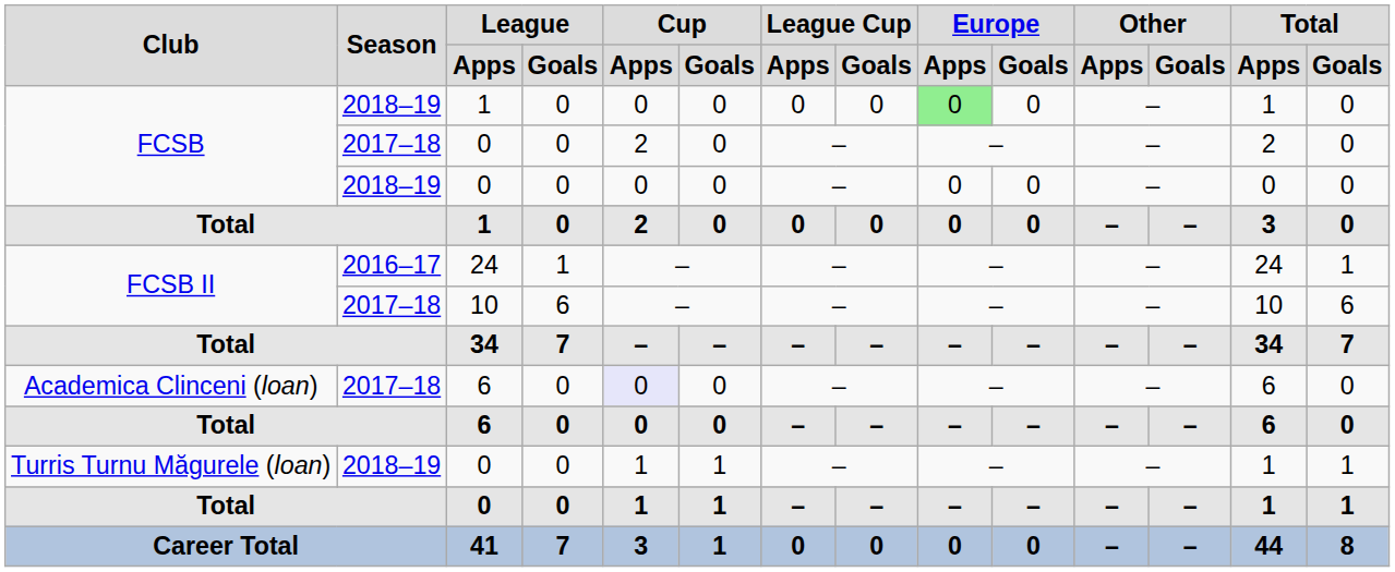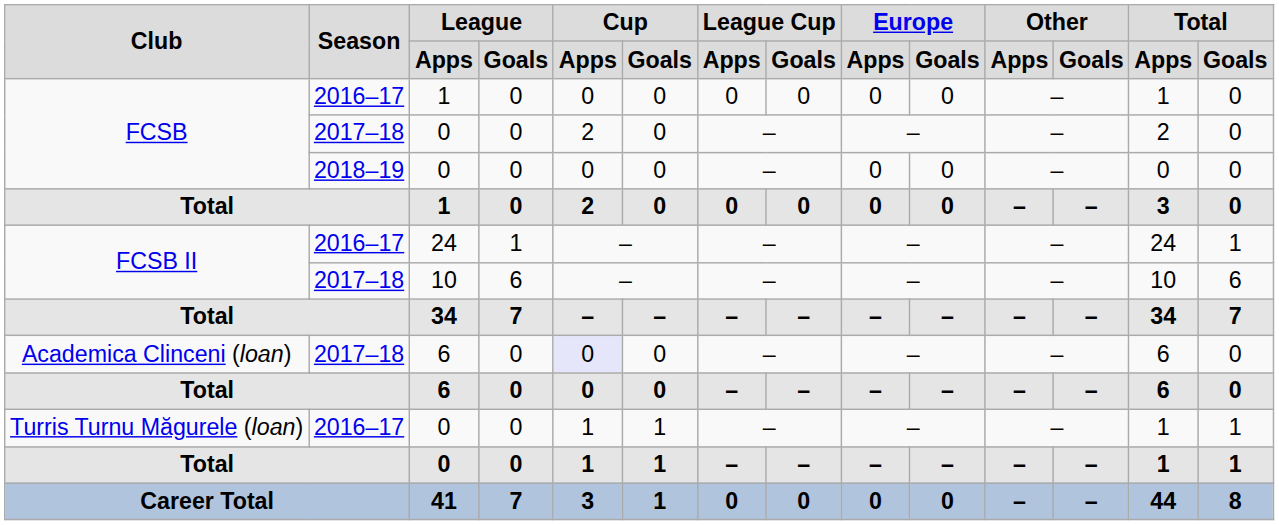 <table class="wikitable" style="text-align: center;">
 <tr>
 <th style="background: #DCDCDC; text-align: center" rowspan="2"><strong>Club</strong></th>
 <th style="background: #DCDCDC; text-align: center" rowspan="2"><strong>Season</strong></th>
 <th style="background: #DCDCDC; text-align: center" colspan="2"><strong>League</strong></th>
 <th style="background: #DCDCDC; text-align: center" colspan="2"><strong>Cup</strong></th>
 <th style="background: #DCDCDC; text-align: center" colspan="2"><strong>League Cup</strong></th>
 <th style="background: #DCDCDC; text-align: center" colspan="2"><a href='#'>Europe</a></th>
 <th style="background: #DCDCDC; text-align: center" colspan="2"><strong>Other</strong></th>
 <th style="background: #DCDCDC; text-align: center" colspan="3"><strong>Total</strong></th>
 </tr>
 <tr>
 <th style="background:#dcdcdc; text-align:center;">Apps</th>
 <th style="background:#dcdcdc; text-align:center;">Goals</th>
 <th style="background:#dcdcdc; text-align:center;">Apps</th>
 <th style="background:#dcdcdc; text-align:center;">Goals</th>
 <th style="background:#dcdcdc; text-align:center;">Apps</th>
 <th style="background:#dcdcdc; text-align:center;">Goals</th>
 <th style="background:#dcdcdc; text-align:center;">Apps</th>
 <th style="background:#dcdcdc; text-align:center;">Goals</th>
 <th style="background:#dcdcdc; text-align:center;">Apps</th>
 <th style="background:#dcdcdc; text-align:center;">Goals</th>
 <th style="background:#dcdcdc; text-align:center;">Apps</th>
 <th style="background:#dcdcdc; text-align:center;">Goals</th>
 </tr>
 <tr>
 <td rowspan="3"><a href='#'>FCSB</a></td>
-<td><a href='#'>2018–19</a></td>
+<td><a href='#'>2016–17</a></td>
 <td>1</td>
 <td>0</td>
 <td>0</td>
 <td>0</td>
 <td>0</td>
 <td>0</td>
-<td style="background: lightgreen;">0</td>
+<td>0</td>
 <td>0</td>
 <td rowspan=1 colspan="2">–</td>
 <td>1</td>
 <td>0</td>
 </tr>
 <tr>
 <td><a href='#'>2017–18</a></td>
 <td>0</td>
 <td>0</td>
 <td>2</td>
 <td>0</td>
 <td rowspan=1 colspan="2">–</td>
 <td rowspan=1 colspan="2">–</td>
 <td rowspan=1 colspan="2">–</td>
 <td>2</td>
 <td>0</td>
 </tr>
 <tr>
 <td><a href='#'>2018–19</a></td>
 <td>0</td>
 <td>0</td>
 <td>0</td>
 <td>0</td>
 <td rowspan=1 colspan="2">–</td>
 <td>0</td>
 <td>0</td>
 <td rowspan=1 colspan="2">–</td>
 <td>0</td>
 <td>0</td>
 </tr>
 <tr>
 <th style="background: #E5E5E5; text-align: center" colspan="2">Total</th>
 <th style="background:#e5e5e5; text-align:center;">1</th>
 <th style="background:#e5e5e5; text-align:center;">0</th>
 <th style="background:#e5e5e5; text-align:center;">2</th>
 <th style="background:#e5e5e5; text-align:center;">0</th>
 <th style="background:#e5e5e5; text-align:center;">0</th>
 <th style="background:#e5e5e5; text-align:center;">0</th>
 <th style="background:#e5e5e5; text-align:center;">0</th>
 <th style="background:#e5e5e5; text-align:center;">0</th>
 <th style="background:#e5e5e5; text-align:center;">–</th>
 <th style="background:#e5e5e5; text-align:center;">–</th>
 <th style="background:#e5e5e5; text-align:center;">3</th>
 <th style="background:#e5e5e5; text-align:center;">0</th>
 </tr>
 <tr>
 <td rowspan="2"><a href='#'>FCSB II</a></td>
 <td><a href='#'>2016–17</a></td>
 <td>24</td>
 <td>1</td>
 <td rowspan=1 colspan="2">–</td>
 <td rowspan=1 colspan="2">–</td>
 <td rowspan=1 colspan="2">–</td>
 <td rowspan=1 colspan="2">–</td>
 <td>24</td>
 <td>1</td>
 </tr>
 <tr>
 <td><a href='#'>2017–18</a></td>
 <td>10</td>
 <td>6</td>
 <td rowspan=1 colspan="2">–</td>
 <td rowspan=1 colspan="2">–</td>
 <td rowspan=1 colspan="2">–</td>
 <td rowspan=1 colspan="2">–</td>
 <td>10</td>
 <td>6</td>
 </tr>
 <tr>
 <th style="background: #E5E5E5; text-align: center" colspan="2">Total</th>
 <th style="background:#e5e5e5; text-align:center;">34</th>
 <th style="background:#e5e5e5; text-align:center;">7</th>
 <th style="background:#e5e5e5; text-align:center;">–</th>
 <th style="background:#e5e5e5; text-align:center;">–</th>
 <th style="background:#e5e5e5; text-align:center;">–</th>
 <th style="background:#e5e5e5; text-align:center;">–</th>
 <th style="background:#e5e5e5; text-align:center;">–</th>
 <th style="background:#e5e5e5; text-align:center;">–</th>
 <th style="background:#e5e5e5; text-align:center;">–</th>
 <th style="background:#e5e5e5; text-align:center;">–</th>
 <th style="background:#e5e5e5; text-align:center;">34</th>
 <th style="background:#e5e5e5; text-align:center;">7</th>
 </tr>
 <tr>
 <td rowspan="1"><a href='#'>Academica Clinceni</a> (<em>loan</em>)</td>
 <td><a href='#'>2017–18</a></td>
 <td>6</td>
 <td>0</td>
 <td style="background: lavender;">0</td>
 <td>0</td>
 <td rowspan=1 colspan="2">–</td>
 <td rowspan=1 colspan="2">–</td>
 <td rowspan=1 colspan="2">–</td>
 <td>6</td>
 <td>0</td>
 </tr>
 <tr>
 <th style="background: #E5E5E5; text-align: center" colspan="2">Total</th>
 <th style="background:#e5e5e5; text-align:center;">6</th>
 <th style="background:#e5e5e5; text-align:center;">0</th>
 <th style="background:#e5e5e5; text-align:center;">0</th>
 <th style="background:#e5e5e5; text-align:center;">0</th>
 <th style="background:#e5e5e5; text-align:center;">–</th>
 <th style="background:#e5e5e5; text-align:center;">–</th>
 <th style="background:#e5e5e5; text-align:center;">–</th>
 <th style="background:#e5e5e5; text-align:center;">–</th>
 <th style="background:#e5e5e5; text-align:center;">–</th>
 <th style="background:#e5e5e5; text-align:center;">–</th>
 <th style="background:#e5e5e5; text-align:center;">6</th>
 <th style="background:#e5e5e5; text-align:center;">0</th>
 </tr>
 <tr>
 <td rowspan="1"><a href='#'>Turris Turnu Măgurele</a> (<em>loan</em>)</td>
-<td><a href='#'>2018–19</a></td>
+<td><a href='#'>2016–17</a></td>
 <td>0</td>
 <td>0</td>
 <td>1</td>
 <td>1</td>
 <td rowspan=1 colspan="2">–</td>
 <td rowspan=1 colspan="2">–</td>
 <td rowspan=1 colspan="2">–</td>
 <td>1</td>
 <td>1</td>
 </tr>
 <tr>
 <th style="background: #E5E5E5; text-align: center" colspan="2">Total</th>
 <th style="background:#e5e5e5; text-align:center;">0</th>
 <th style="background:#e5e5e5; text-align:center;">0</th>
 <th style="background:#e5e5e5; text-align:center;">1</th>
 <th style="background:#e5e5e5; text-align:center;">1</th>
 <th style="background:#e5e5e5; text-align:center;">–</th>
 <th style="background:#e5e5e5; text-align:center;">–</th>
 <th style="background:#e5e5e5; text-align:center;">–</th>
 <th style="background:#e5e5e5; text-align:center;">–</th>
 <th style="background:#e5e5e5; text-align:center;">–</th>
 <th style="background:#e5e5e5; text-align:center;">–</th>
 <th style="background:#e5e5e5; text-align:center;">1</th>
 <th style="background:#e5e5e5; text-align:center;">1</th>
 </tr>
 <tr>
 <th style="background: #b0c4de; text-align: center" colspan="2"><strong>Career Total</strong></th>
 <th style="background:#b0c4de; text-align:center;">41</th>
 <th style="background:#b0c4de; text-align:center;">7</th>
 <th style="background:#b0c4de; text-align:center;">3</th>
 <th style="background:#b0c4de; text-align:center;">1</th>
 <th style="background:#b0c4de; text-align:center;">0</th>
 <th style="background:#b0c4de; text-align:center;">0</th>
 <th style="background:#b0c4de; text-align:center;">0</th>
 <th style="background:#b0c4de; text-align:center;">0</th>
 <th style="background:#b0c4de; text-align:center;">–</th>
 <th style="background:#b0c4de; text-align:center;">–</th>
 <th style="background:#b0c4de; text-align:center;">44</th>
 <th style="background:#b0c4de; text-align:center;">8</th>
 </tr>
 </table>
